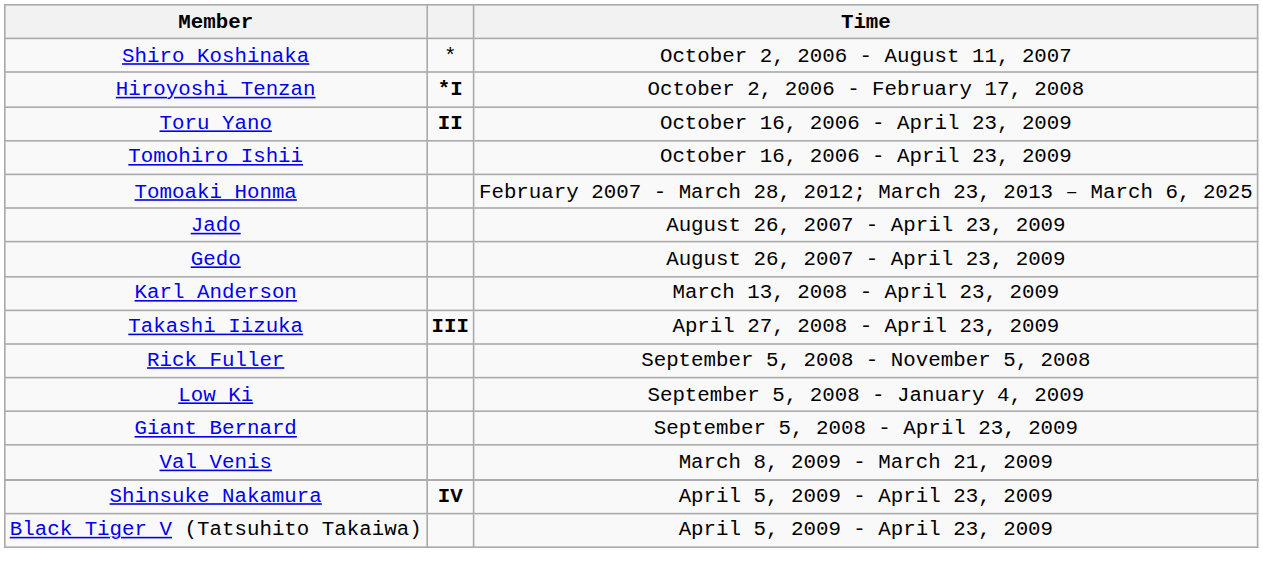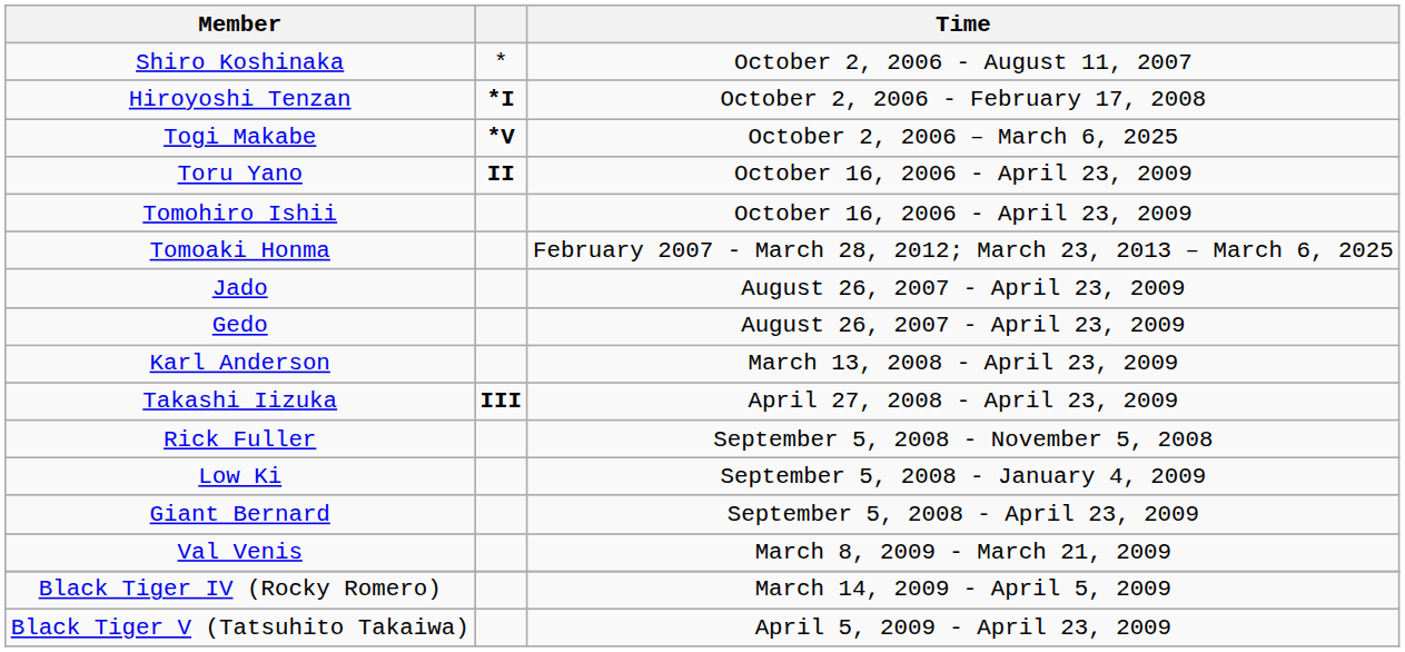 <table class="wikitable sortable" style="text-align:center;">
 <tr>
 <th>Member</th>
 <th></th>
 <th>Time</th>
 </tr>
 <tr>
 <td><a href='#'>Shiro Koshinaka</a></td>
 <td>*</td>
 <td>October 2, 2006 - August 11, 2007</td>
 </tr>
 <tr>
 <td><a href='#'>Hiroyoshi Tenzan</a></td>
 <td><strong>*I</strong></td>
 <td>October 2, 2006 - February 17, 2008</td>
+</tr>
+<tr>
+<td><a href='#'>Togi Makabe</a></td>
+<td><strong>*V</strong></td>
+<td>October 2, 2006 – March 6, 2025</td>
 </tr>
 <tr>
 <td><a href='#'>Toru Yano</a></td>
 <td><strong>II</strong></td>
 <td>October 16, 2006 - April 23, 2009</td>
 </tr>
 <tr>
 <td><a href='#'>Tomohiro Ishii</a></td>
 <td></td>
 <td>October 16, 2006 - April 23, 2009</td>
 </tr>
 <tr>
 <td><a href='#'>Tomoaki Honma</a></td>
 <td></td>
 <td>February 2007 - March 28, 2012; March 23, 2013 – March 6, 2025</td>
 </tr>
 <tr>
 <td><a href='#'>Jado</a></td>
 <td></td>
 <td>August 26, 2007 - April 23, 2009</td>
 </tr>
 <tr>
 <td><a href='#'>Gedo</a></td>
 <td></td>
 <td>August 26, 2007 - April 23, 2009</td>
 </tr>
 <tr>
 <td><a href='#'>Karl Anderson</a></td>
 <td></td>
 <td>March 13, 2008 - April 23, 2009</td>
 </tr>
 <tr>
 <td><a href='#'>Takashi Iizuka</a></td>
 <td><strong>III</strong></td>
 <td>April 27, 2008 - April 23, 2009</td>
 </tr>
 <tr>
 <td><a href='#'>Rick Fuller</a></td>
 <td></td>
 <td>September 5, 2008 - November 5, 2008</td>
 </tr>
 <tr>
 <td><a href='#'>Low Ki</a></td>
 <td></td>
 <td>September 5, 2008 - January 4, 2009</td>
 </tr>
 <tr>
 <td><a href='#'>Giant Bernard</a></td>
 <td></td>
 <td>September 5, 2008 - April 23, 2009</td>
 </tr>
 <tr>
 <td><a href='#'>Val Venis</a></td>
 <td></td>
 <td>March 8, 2009 - March 21, 2009</td>
 </tr>
 <tr>
 </tr>
 <tr>
-<td><a href='#'>Shinsuke Nakamura</a></td>
-<td><strong>IV</strong></td>
-<td>April 5, 2009 - April 23, 2009</td>
+<td><a href='#'>Black Tiger IV</a> (Rocky Romero)</td>
+<td></td>
+<td>March 14, 2009 - April 5, 2009</td>
 </tr>
 <tr>
 <td><a href='#'>Black Tiger V</a> (Tatsuhito Takaiwa)</td>
 <td></td>
 <td>April 5, 2009 - April 23, 2009</td>
 </tr>
 </table>
